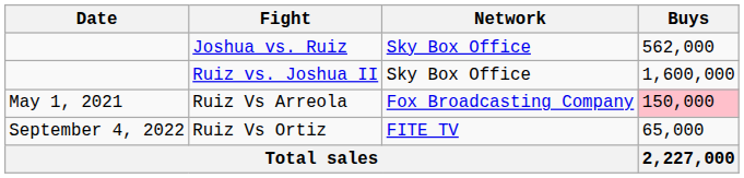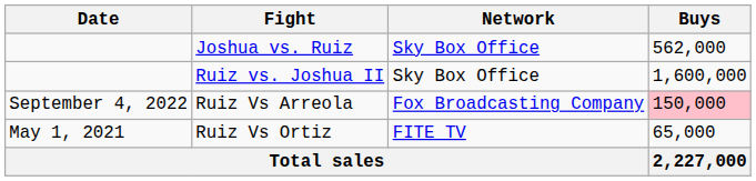 <table class="wikitable">
 <tr>
 <th>Date</th>
 <th>Fight</th>
 <th>Network</th>
 <th>Buys</th>
 </tr>
 <tr>
 <td></td>
 <td><a href='#'>Joshua vs. Ruiz</a></td>
 <td><a href='#'>Sky Box Office</a></td>
 <td>562,000</td>
 </tr>
 <tr>
 <td></td>
 <td><a href='#'>Ruiz vs. Joshua II</a></td>
 <td>Sky Box Office</td>
 <td>1,600,000</td>
 </tr>
 <tr>
-<td>May 1, 2021</td>
+<td>September 4, 2022</td>
 <td>Ruiz Vs Arreola</td>
 <td><a href='#'>Fox Broadcasting Company</a></td>
 <td style="background: pink;">150,000</td>
 </tr>
 <tr>
-<td>September 4, 2022</td>
+<td>May 1, 2021</td>
 <td>Ruiz Vs Ortiz</td>
 <td><a href='#'>FITE TV</a></td>
 <td>65,000</td>
 </tr>
 <tr>
 <th colspan="3">Total sales</th>
 <th>2,227,000</th>
 </tr>
 </table>
